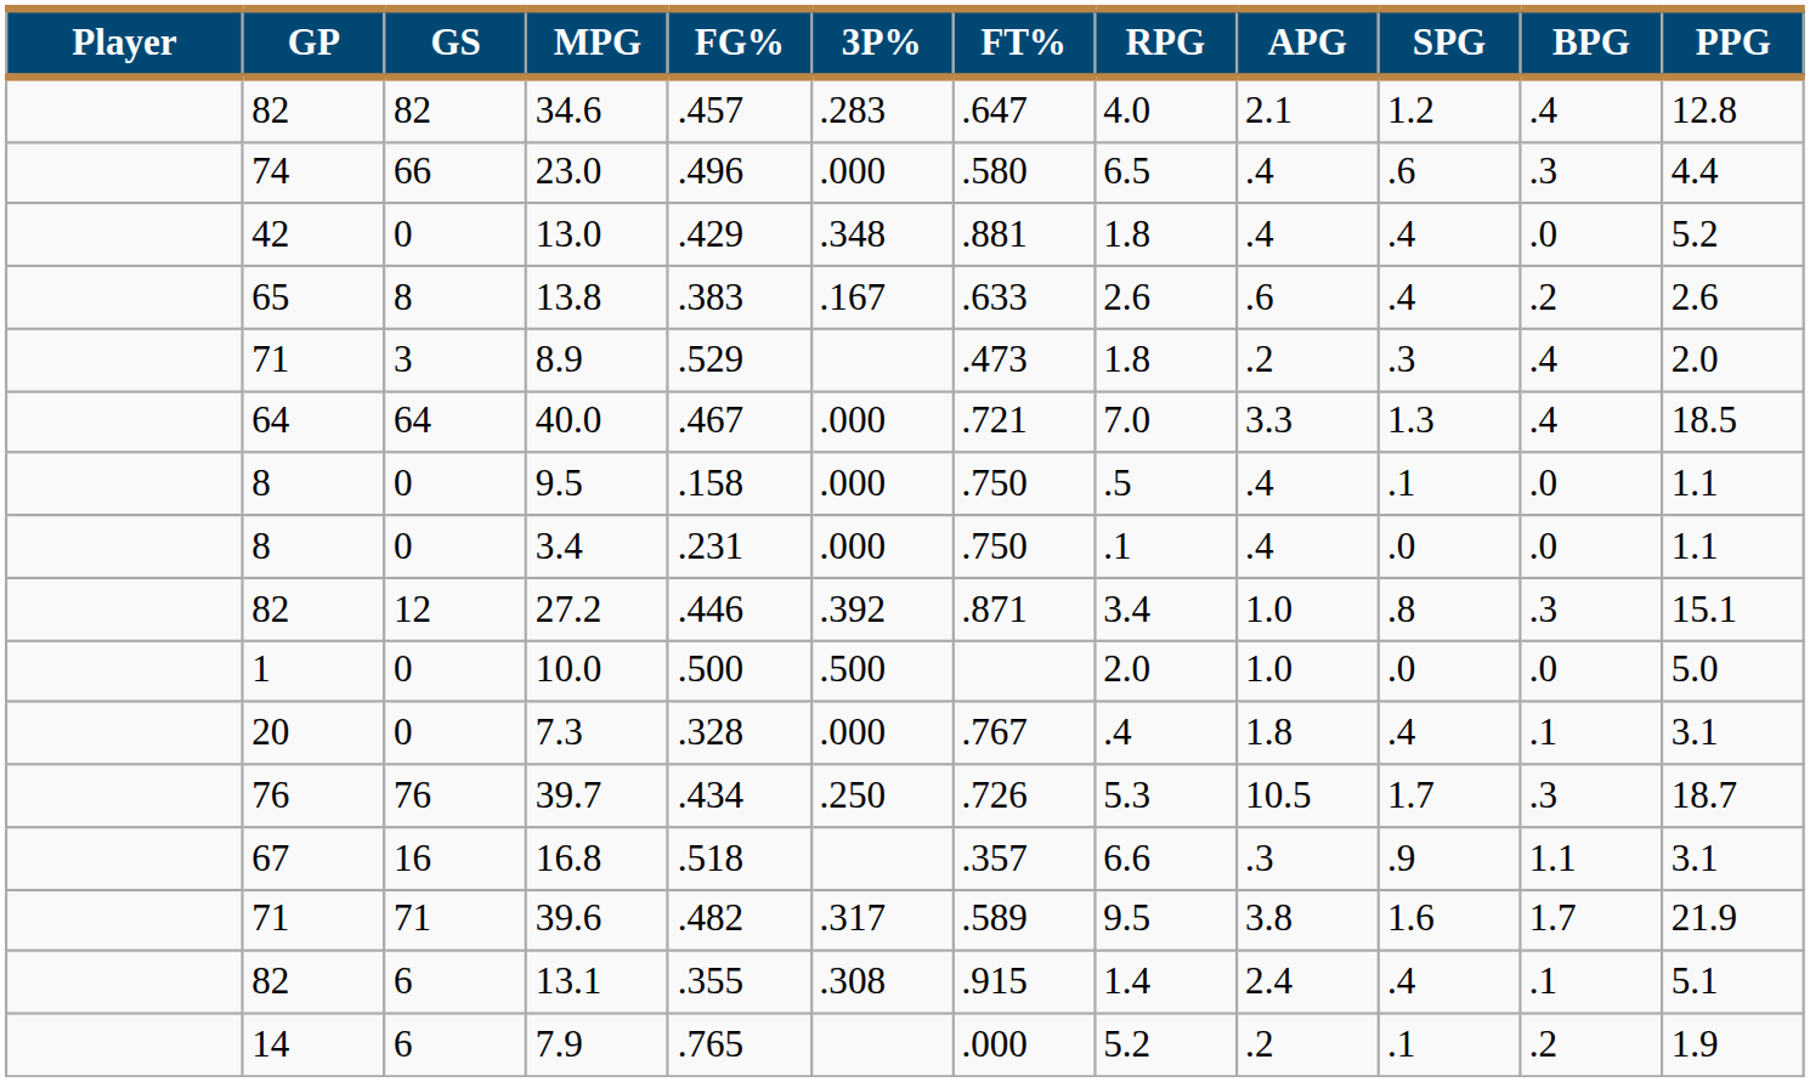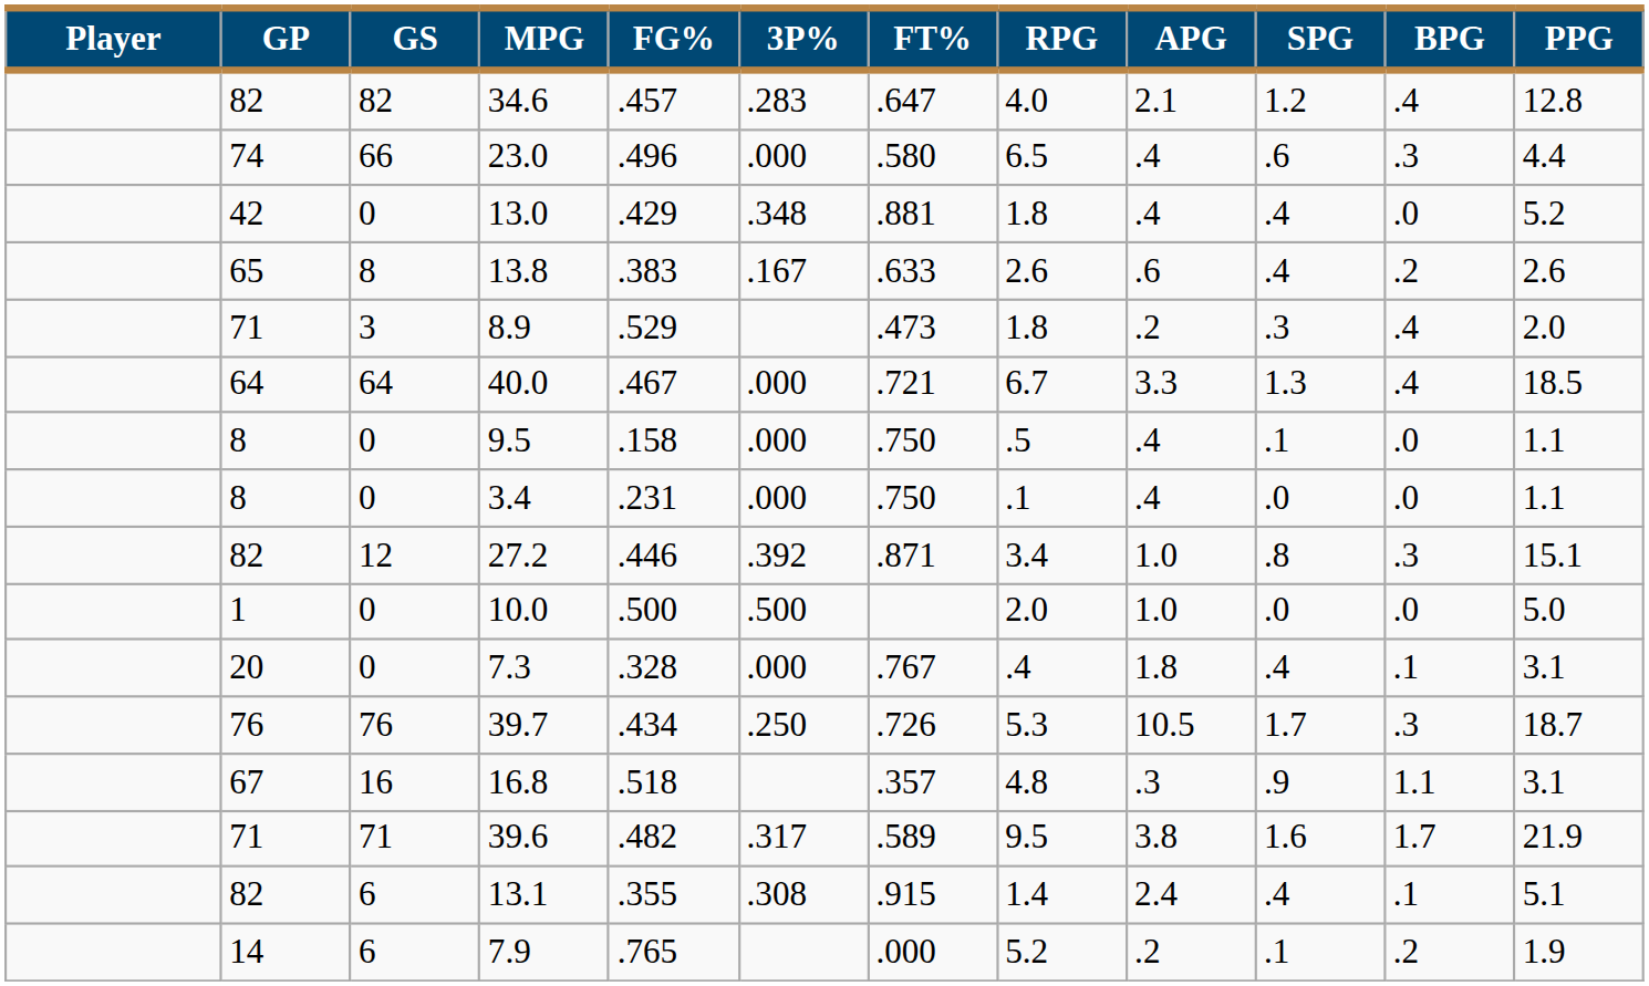 <table class="wikitable sortable" style="font-size: 90%">
 <tr>
 <th style="background: #004874 ; color:#FFFFFF; border-top:#BA8545 3px solid; border-bottom:#BA8545 3px solid;"  width="10%">Player</th>
 <th style="background: #004874 ; color:#FFFFFF; border-top:#BA8545 3px solid; border-bottom:#BA8545 3px solid;" width="6%">GP</th>
 <th style="background: #004874 ; color:#FFFFFF; border-top:#BA8545 3px solid; border-bottom:#BA8545 3px solid;" width="6%">GS</th>
 <th style="background: #004874 ; color:#FFFFFF; border-top:#BA8545 3px solid; border-bottom:#BA8545 3px solid;" width="6%">MPG</th>
 <th style="background: #004874 ; color:#FFFFFF; border-top:#BA8545 3px solid; border-bottom:#BA8545 3px solid;" width="6%">FG%</th>
 <th style="background: #004874 ; color:#FFFFFF; border-top:#BA8545 3px solid; border-bottom:#BA8545 3px solid;" width="6%">3P%</th>
 <th style="background: #004874 ; color:#FFFFFF; border-top:#BA8545 3px solid; border-bottom:#BA8545 3px solid;" width="6%">FT%</th>
 <th style="background: #004874 ; color:#FFFFFF; border-top:#BA8545 3px solid; border-bottom:#BA8545 3px solid;" width="6%">RPG</th>
 <th style="background: #004874 ; color:#FFFFFF; border-top:#BA8545 3px solid; border-bottom:#BA8545 3px solid;" width="6%">APG</th>
 <th style="background: #004874 ; color:#FFFFFF; border-top:#BA8545 3px solid; border-bottom:#BA8545 3px solid;" width="6%">SPG</th>
 <th style="background: #004874 ; color:#FFFFFF; border-top:#BA8545 3px solid; border-bottom:#BA8545 3px solid;" width="6%">BPG</th>
 <th style="background: #004874 ; color:#FFFFFF; border-top:#BA8545 3px solid; border-bottom:#BA8545 3px solid;" width="6%">PPG</th>
 </tr>
 <tr>
 <td style="text-align:left;"></td>
 <td>82</td>
 <td>82</td>
 <td>34.6</td>
 <td>.457</td>
 <td>.283</td>
 <td>.647</td>
 <td>4.0</td>
 <td>2.1</td>
 <td>1.2</td>
 <td>.4</td>
 <td>12.8</td>
 </tr>
 <tr>
 <td style="text-align:left;"></td>
 <td>74</td>
 <td>66</td>
 <td>23.0</td>
 <td>.496</td>
 <td>.000</td>
 <td>.580</td>
 <td>6.5</td>
 <td>.4</td>
 <td>.6</td>
 <td>.3</td>
 <td>4.4</td>
 </tr>
 <tr>
 <td style="text-align:left;"></td>
 <td>42</td>
 <td>0</td>
 <td>13.0</td>
 <td>.429</td>
 <td>.348</td>
 <td>.881</td>
 <td>1.8</td>
 <td>.4</td>
 <td>.4</td>
 <td>.0</td>
 <td>5.2</td>
 </tr>
 <tr>
 <td style="text-align:left;"></td>
 <td>65</td>
 <td>8</td>
 <td>13.8</td>
 <td>.383</td>
 <td>.167</td>
 <td>.633</td>
 <td>2.6</td>
 <td>.6</td>
 <td>.4</td>
 <td>.2</td>
 <td>2.6</td>
 </tr>
 <tr>
 <td style="text-align:left;"></td>
 <td>71</td>
 <td>3</td>
 <td>8.9</td>
 <td>.529</td>
 <td></td>
 <td>.473</td>
 <td>1.8</td>
 <td>.2</td>
 <td>.3</td>
 <td>.4</td>
 <td>2.0</td>
 </tr>
 <tr>
 <td style="text-align:left;"></td>
 <td>64</td>
 <td>64</td>
 <td>40.0</td>
 <td>.467</td>
 <td>.000</td>
 <td>.721</td>
-<td>7.0</td>
+<td>6.7</td>
 <td>3.3</td>
 <td>1.3</td>
 <td>.4</td>
 <td>18.5</td>
 </tr>
 <tr>
 <td style="text-align:left;"></td>
 <td>8</td>
 <td>0</td>
 <td>9.5</td>
 <td>.158</td>
 <td>.000</td>
 <td>.750</td>
 <td>.5</td>
 <td>.4</td>
 <td>.1</td>
 <td>.0</td>
 <td>1.1</td>
 </tr>
 <tr>
 <td style="text-align:left;"></td>
 <td>8</td>
 <td>0</td>
 <td>3.4</td>
 <td>.231</td>
 <td>.000</td>
 <td>.750</td>
 <td>.1</td>
 <td>.4</td>
 <td>.0</td>
 <td>.0</td>
 <td>1.1</td>
 </tr>
 <tr>
 <td style="text-align:left;"></td>
 <td>82</td>
 <td>12</td>
 <td>27.2</td>
 <td>.446</td>
 <td>.392</td>
 <td>.871</td>
 <td>3.4</td>
 <td>1.0</td>
 <td>.8</td>
 <td>.3</td>
 <td>15.1</td>
 </tr>
 <tr>
 <td style="text-align:left;"></td>
 <td>1</td>
 <td>0</td>
 <td>10.0</td>
 <td>.500</td>
 <td>.500</td>
 <td></td>
 <td>2.0</td>
 <td>1.0</td>
 <td>.0</td>
 <td>.0</td>
 <td>5.0</td>
 </tr>
 <tr>
 <td style="text-align:left;"></td>
 <td>20</td>
 <td>0</td>
 <td>7.3</td>
 <td>.328</td>
 <td>.000</td>
 <td>.767</td>
 <td>.4</td>
 <td>1.8</td>
 <td>.4</td>
 <td>.1</td>
 <td>3.1</td>
 </tr>
 <tr>
 <td style="text-align:left;"></td>
 <td>76</td>
 <td>76</td>
 <td>39.7</td>
 <td>.434</td>
 <td>.250</td>
 <td>.726</td>
 <td>5.3</td>
 <td>10.5</td>
 <td>1.7</td>
 <td>.3</td>
 <td>18.7</td>
 </tr>
 <tr>
 <td style="text-align:left;"></td>
 <td>67</td>
 <td>16</td>
 <td>16.8</td>
 <td>.518</td>
 <td></td>
 <td>.357</td>
-<td>6.6</td>
+<td>4.8</td>
 <td>.3</td>
 <td>.9</td>
 <td>1.1</td>
 <td>3.1</td>
 </tr>
 <tr>
 <td style="text-align:left;"></td>
 <td>71</td>
 <td>71</td>
 <td>39.6</td>
 <td>.482</td>
 <td>.317</td>
 <td>.589</td>
 <td>9.5</td>
 <td>3.8</td>
 <td>1.6</td>
 <td>1.7</td>
 <td>21.9</td>
 </tr>
 <tr>
 <td style="text-align:left;"></td>
 <td>82</td>
 <td>6</td>
 <td>13.1</td>
 <td>.355</td>
 <td>.308</td>
 <td>.915</td>
 <td>1.4</td>
 <td>2.4</td>
 <td>.4</td>
 <td>.1</td>
 <td>5.1</td>
 </tr>
 <tr>
 <td style="text-align:left;"></td>
 <td>14</td>
 <td>6</td>
 <td>7.9</td>
 <td>.765</td>
 <td></td>
 <td>.000</td>
 <td>5.2</td>
 <td>.2</td>
 <td>.1</td>
 <td>.2</td>
 <td>1.9</td>
 </tr>
 </table>
